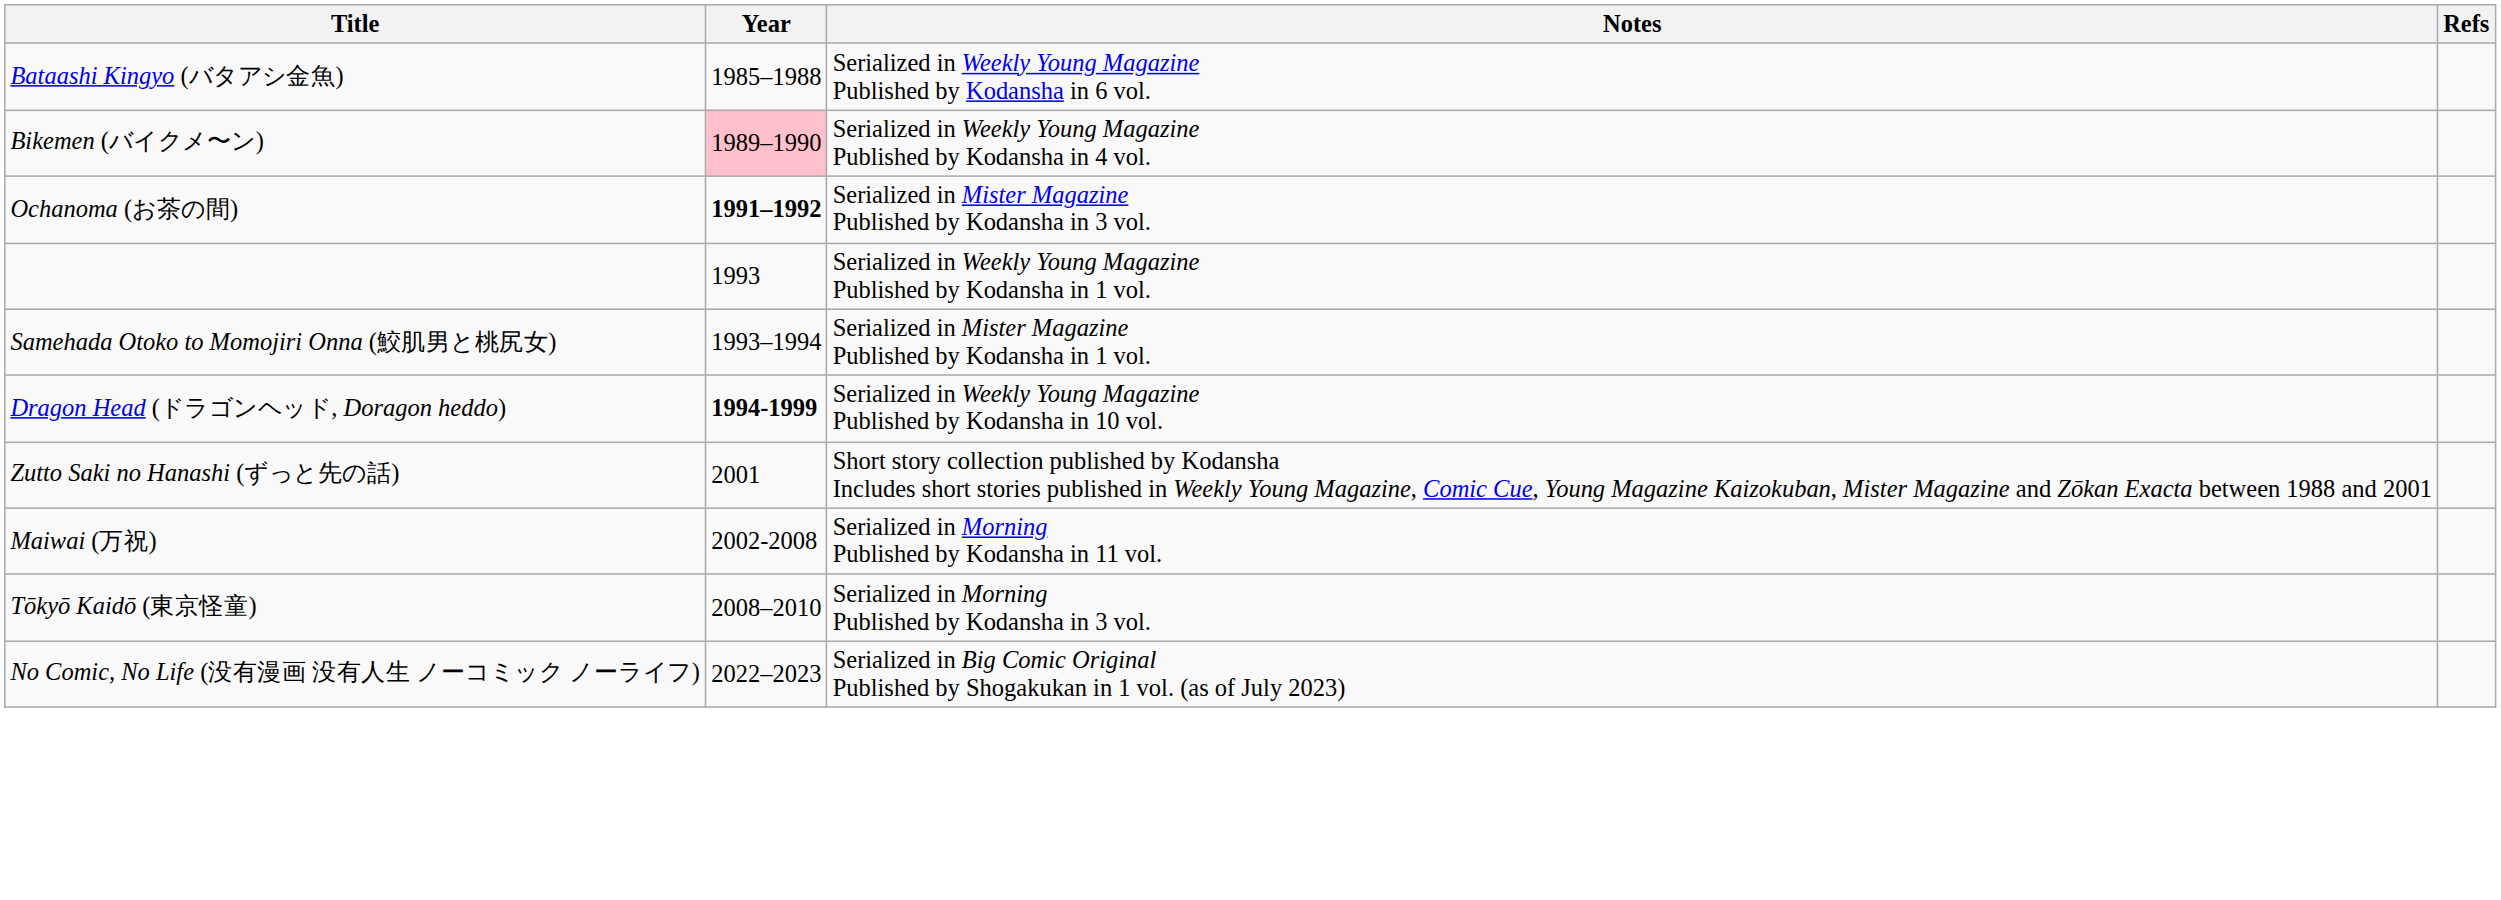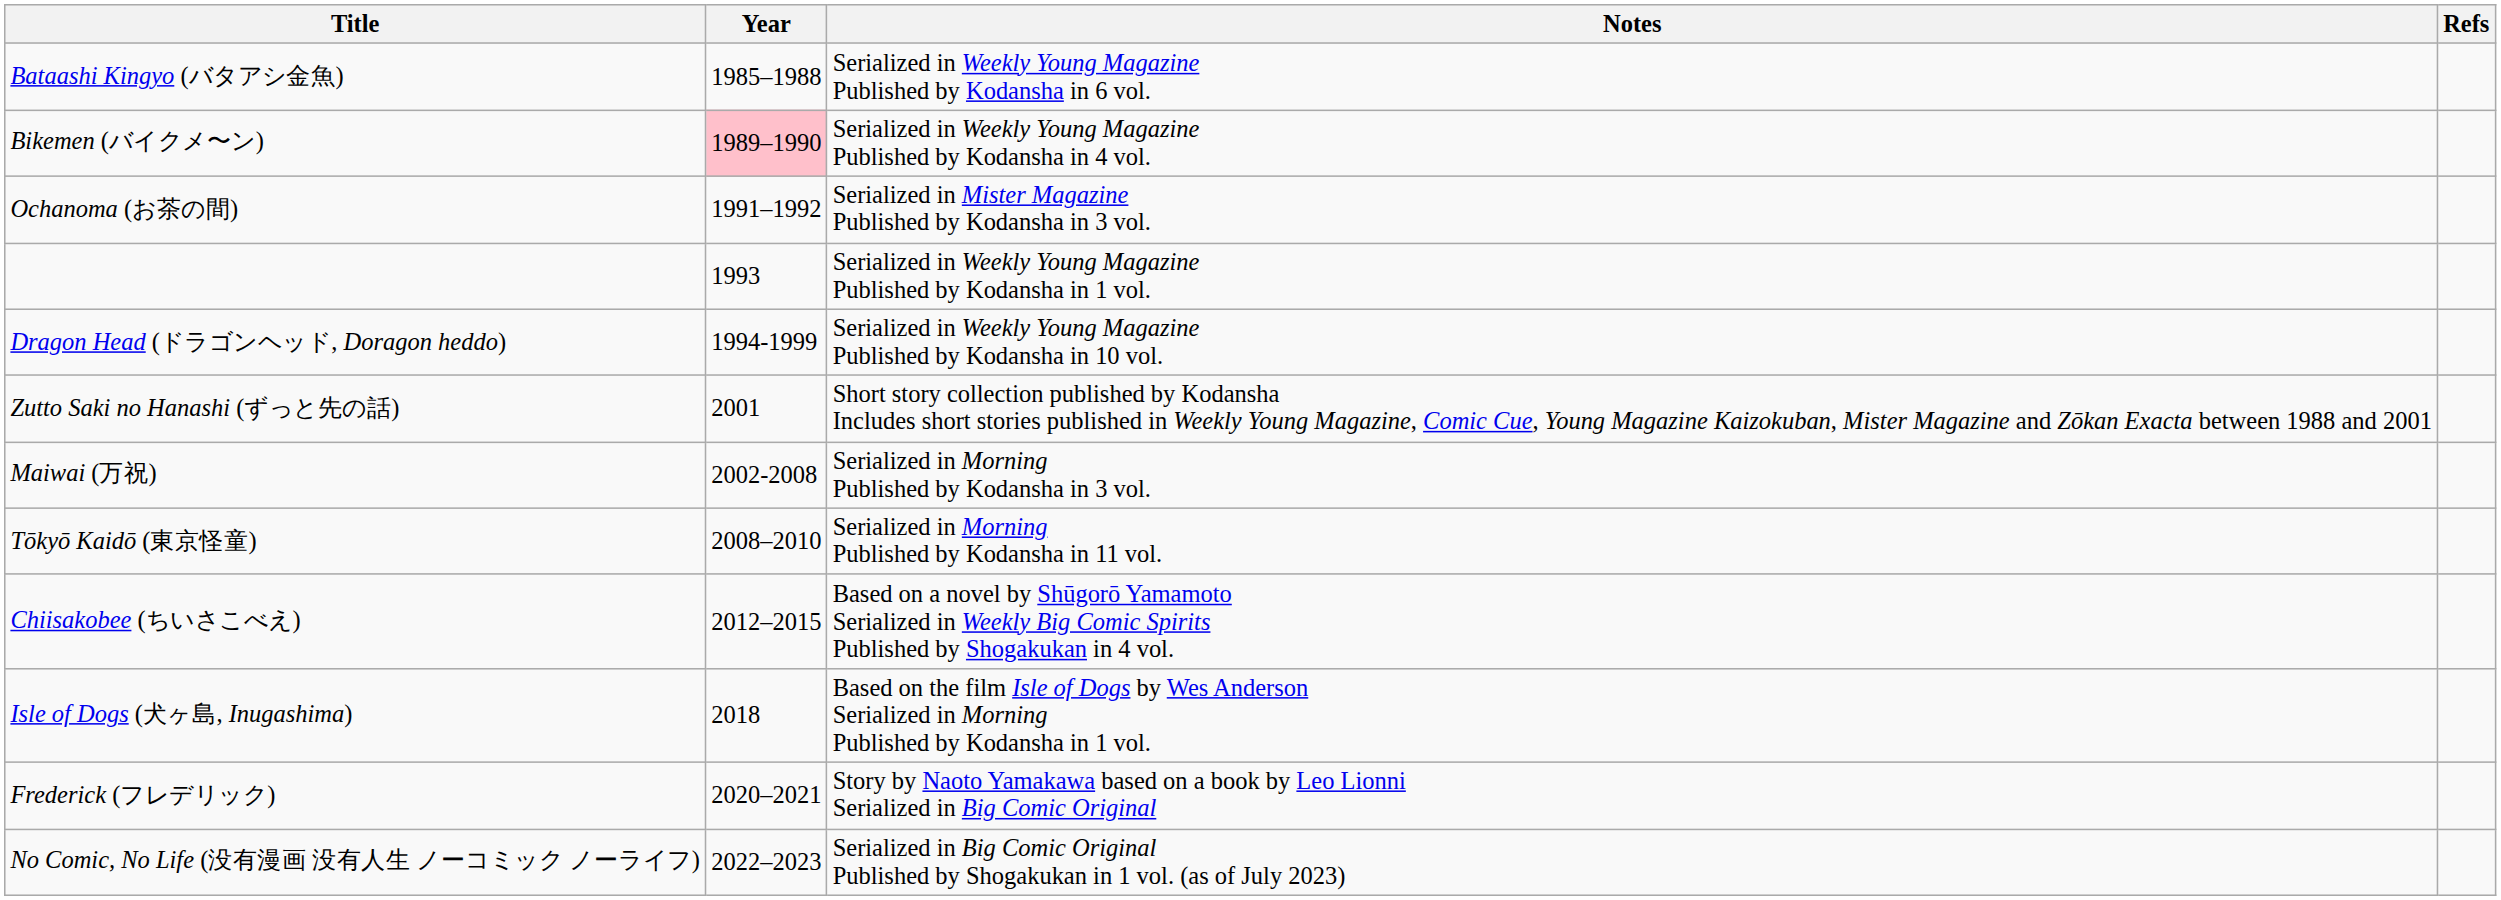 <table class="wikitable sortable">
 <tr>
 <th>Title</th>
 <th>Year</th>
 <th>Notes</th>
 <th>Refs</th>
 </tr>
 <tr>
 <td><em><a href='#'>Bataashi Kingyo</a></em> (バタアシ金魚)</td>
 <td>1985–1988</td>
 <td>Serialized in <em><a href='#'>Weekly Young Magazine</a></em><br>Published by <a href='#'>Kodansha</a> in 6 vol.</td>
 <td></td>
 </tr>
 <tr>
 <td><em>Bikemen</em> (バイクメ〜ン)</td>
 <td style="background: pink;">1989–1990</td>
 <td>Serialized in <em>Weekly Young Magazine</em><br>Published by Kodansha in 4 vol.</td>
 <td></td>
 </tr>
 <tr>
 <td><em>Ochanoma</em> (お茶の間)</td>
-<td><strong>1991–1992</strong></td>
+<td>1991–1992</td>
 <td>Serialized in <em><a href='#'>Mister Magazine</a></em><br>Published by Kodansha in 3 vol.</td>
 <td></td>
 </tr>
 <tr>
 <td></td>
 <td>1993</td>
 <td>Serialized in <em>Weekly Young Magazine</em><br>Published by Kodansha in 1 vol.</td>
 <td></td>
 </tr>
 <tr>
-<td><em>Samehada Otoko to Momojiri Onna</em> (鮫肌男と桃尻女)</td>
-<td>1993–1994</td>
-<td>Serialized in <em>Mister Magazine</em><br>Published by Kodansha in 1 vol.</td>
-<td></td>
-</tr>
-<tr>
 <td><em><a href='#'>Dragon Head</a></em> (ドラゴンヘッド, <em>Doragon heddo</em>)</td>
-<td><strong>1994-1999</strong></td>
+<td>1994-1999</td>
 <td>Serialized in <em>Weekly Young Magazine</em><br>Published by Kodansha in 10 vol.</td>
 <td></td>
 </tr>
 <tr>
 <td><em>Zutto Saki no Hanashi</em> (ずっと先の話)</td>
 <td>2001</td>
 <td>Short story collection published by Kodansha<br>Includes short stories published in <em>Weekly Young Magazine</em>, <em><a href='#'>Comic Cue</a></em>, <em>Young Magazine Kaizokuban</em>, <em>Mister Magazine</em> and <em>Zōkan Exacta</em> between 1988 and 2001</td>
 <td></td>
 </tr>
 <tr>
 <td><em>Maiwai</em> (万祝)</td>
 <td>2002-2008</td>
-<td>Serialized in <em><a href='#'>Morning</a></em><br>Published by Kodansha in 11 vol.</td>
+<td>Serialized in <em>Morning</em><br>Published by Kodansha in 3 vol.</td>
 <td></td>
 </tr>
 <tr>
 <td><em>Tōkyō Kaidō</em> (東京怪童)</td>
 <td>2008–2010</td>
-<td>Serialized in <em>Morning</em><br>Published by Kodansha in 3 vol.</td>
+<td>Serialized in <em><a href='#'>Morning</a></em><br>Published by Kodansha in 11 vol.</td>
+<td></td>
+</tr>
+<tr>
+<td><em><a href='#'>Chiisakobee</a></em> (ちいさこべえ)</td>
+<td>2012–2015</td>
+<td>Based on a novel by <a href='#'>Shūgorō Yamamoto</a><br>Serialized in <em><a href='#'>Weekly Big Comic Spirits</a></em><br>Published by <a href='#'>Shogakukan</a> in 4 vol.</td>
+<td></td>
+</tr>
+<tr>
+<td><em><a href='#'>Isle of Dogs</a></em> (犬ヶ島, <em>Inugashima</em>)</td>
+<td>2018</td>
+<td>Based on the film <em><a href='#'>Isle of Dogs</a></em> by <a href='#'>Wes Anderson</a><br>Serialized in <em>Morning</em><br>Published by Kodansha in 1 vol.</td>
+<td></td>
+</tr>
+<tr>
+<td><em>Frederick</em> (フレデリック)</td>
+<td>2020–2021</td>
+<td>Story by <a href='#'>Naoto Yamakawa</a> based on a book by <a href='#'>Leo Lionni</a><br>Serialized in <em><a href='#'>Big Comic Original</a></em></td>
 <td></td>
 </tr>
 <tr>
 <td><em>No Comic, No Life</em> (没有漫画 没有人生 ノーコミック ノーライフ)</td>
 <td>2022–2023</td>
 <td>Serialized in <em>Big Comic Original</em><br>Published by Shogakukan in 1 vol. (as of July 2023)</td>
 <td></td>
 </tr>
 </table>
